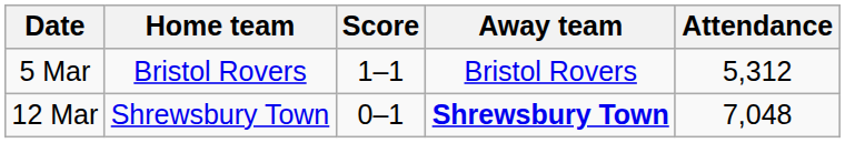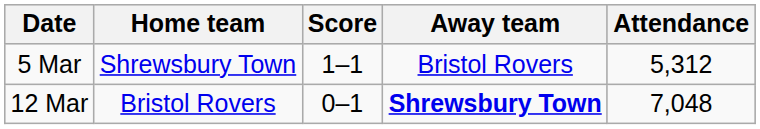 <table class="wikitable" style="text-align: center">
 <tr>
 <th>Date</th>
 <th>Home team</th>
 <th>Score</th>
 <th>Away team</th>
 <th>Attendance</th>
 </tr>
 <tr>
 <td>5 Mar</td>
-<td><a href='#'>Bristol Rovers</a></td>
+<td><a href='#'>Shrewsbury Town</a></td>
 <td>1–1</td>
 <td><a href='#'>Bristol Rovers</a></td>
 <td>5,312</td>
 </tr>
 <tr>
 <td>12 Mar</td>
-<td><a href='#'>Shrewsbury Town</a></td>
+<td><a href='#'>Bristol Rovers</a></td>
 <td>0–1</td>
 <td><strong><a href='#'>Shrewsbury Town</a></strong></td>
 <td>7,048</td>
 </tr>
 </table>
